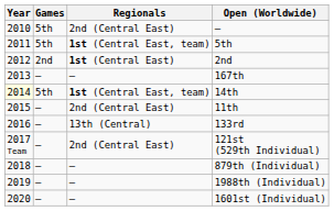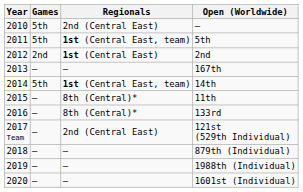 <table class="wikitable">
 <tr>
 <th>Year</th>
 <th>Games</th>
 <th>Regionals</th>
 <th>Open (Worldwide)</th>
 </tr>
 <tr>
 <td>2010</td>
 <td>5th</td>
 <td>2nd (Central East)</td>
 <td>—</td>
 </tr>
 <tr>
 <td>2011</td>
 <td>5th</td>
 <td><strong>1st</strong> (Central East, team)</td>
 <td>5th</td>
 </tr>
 <tr>
 <td>2012</td>
 <td>2nd</td>
 <td><strong>1st</strong> (Central East)</td>
 <td>2nd</td>
 </tr>
 <tr>
 <td>2013</td>
 <td>—</td>
 <td>—</td>
 <td>167th</td>
 </tr>
 <tr>
 <td style="background: lightyellow;">2014</td>
 <td>5th</td>
 <td><strong>1st</strong> (Central East, team)</td>
 <td>14th</td>
 </tr>
 <tr>
 <td>2015</td>
 <td>—</td>
-<td>2nd (Central East)</td>
+<td>8th (Central)*</td>
 <td>11th</td>
 </tr>
 <tr>
 <td>2016</td>
 <td>—</td>
-<td>13th (Central)</td>
+<td>8th (Central)*</td>
 <td>133rd</td>
 </tr>
 <tr>
 <td>2017<br><small>Team</small></td>
 <td>—</td>
 <td>2nd (Central East)</td>
 <td>121st<br>(529th Individual)</td>
 </tr>
 <tr>
 <td>2018</td>
 <td>—</td>
 <td>—</td>
 <td>879th (Individual)</td>
 </tr>
 <tr>
 <td>2019</td>
 <td>—</td>
 <td>—</td>
 <td>1988th (Individual)</td>
 </tr>
 <tr>
 <td>2020</td>
 <td>—</td>
 <td>—</td>
 <td>1601st (Individual)</td>
 </tr>
 </table>
